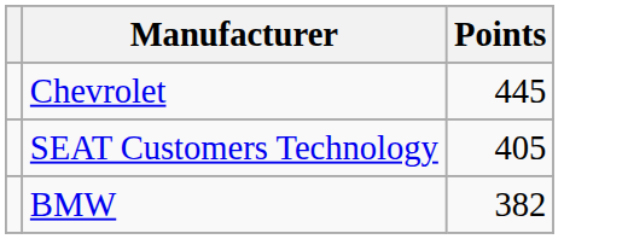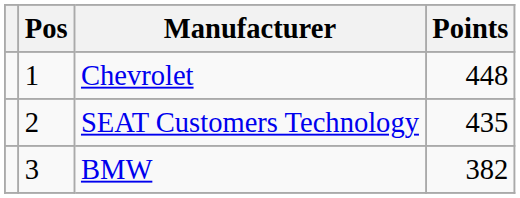 <table class="wikitable" style="font-size: 95%;">
 <tr>
 <th></th>
+<th>Pos</th>
 <th>Manufacturer</th>
 <th>Points</th>
 </tr>
 <tr>
 <td align="left"></td>
+<td>1</td>
 <td> <a href='#'>Chevrolet</a></td>
-<td align="right">445</td>
+<td align="right">448</td>
 </tr>
 <tr>
 <td align="left"></td>
+<td>2</td>
 <td> <a href='#'>SEAT Customers Technology</a></td>
-<td align="right">405</td>
+<td align="right">435</td>
 </tr>
 <tr>
 <td align="left"></td>
+<td>3</td>
 <td> <a href='#'>BMW</a></td>
 <td align="right">382</td>
 </tr>
 </table>
